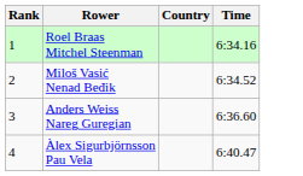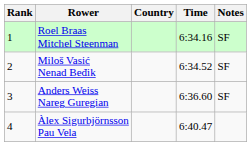 <table class="wikitable">
 <tr>
 <th>Rank</th>
 <th>Rower</th>
 <th>Country</th>
 <th>Time</th>
+<th>Notes</th>
 </tr>
 <tr bgcolor=ccffcc>
 <td>1</td>
 <td><a href='#'>Roel Braas</a><br><a href='#'>Mitchel Steenman</a></td>
 <td></td>
 <td>6:34.16</td>
+<td>SF</td>
 </tr>
 <tr -bgcolor=ccffcc>
 <td>2</td>
 <td><a href='#'>Miloš Vasić</a><br><a href='#'>Nenad Beđik</a></td>
 <td></td>
 <td>6:34.52</td>
+<td>SF</td>
 </tr>
 <tr -bgcolor=ccffcc>
 <td>3</td>
 <td><a href='#'>Anders Weiss</a><br><a href='#'>Nareg Guregian</a></td>
 <td></td>
 <td>6:36.60</td>
+<td>SF</td>
 </tr>
 <tr ->
 <td>4</td>
 <td><a href='#'>Àlex Sigurbjörnsson</a><br><a href='#'>Pau Vela</a></td>
 <td></td>
 <td>6:40.47</td>
+<td></td>
 </tr>
 </table>
